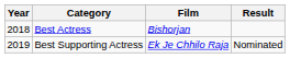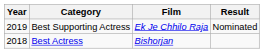 <table class="wikitable" style="font-size: 95%;">
 <tr>
 <th>Year</th>
 <th>Category</th>
 <th>Film</th>
 <th>Result</th>
 </tr>
 <tr>
+<td>2019</td>
+<td>Best Supporting Actress</td>
+<td><em><a href='#'>Ek Je Chhilo Raja</a></em></td>
+<td>Nominated</td>
+</tr>
+<tr>
 <td>2018</td>
 <td><a href='#'>Best Actress</a></td>
 <td><em><a href='#'>Bishorjan</a></em></td>
 <td></td>
 </tr>
-<tr>
-<td>2019</td>
-<td>Best Supporting Actress</td>
-<td><em><a href='#'>Ek Je Chhilo Raja</a></em></td>
-<td>Nominated</td>
-</tr>
 </table>
